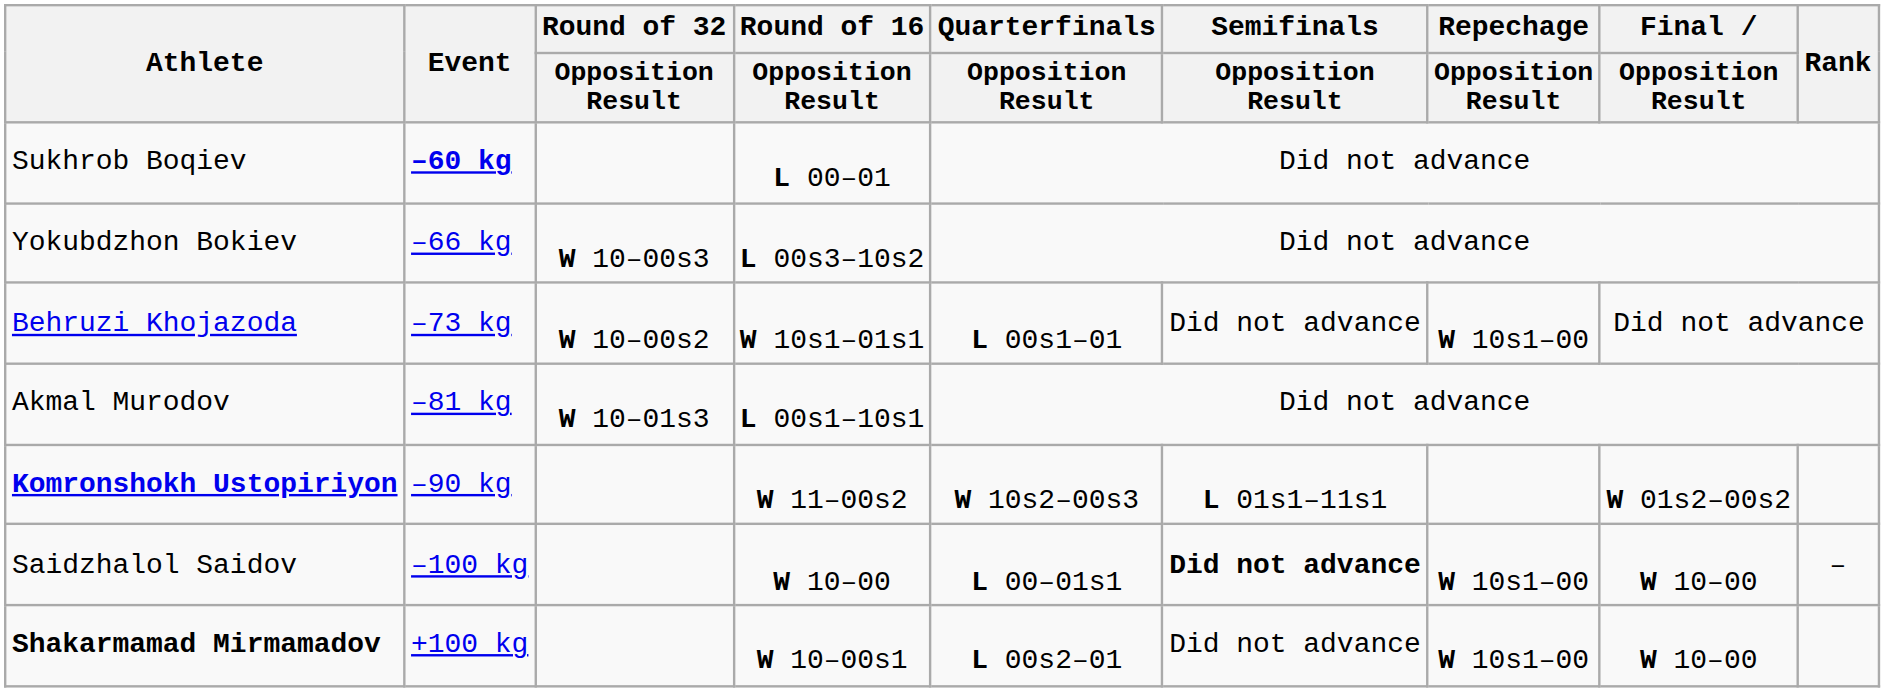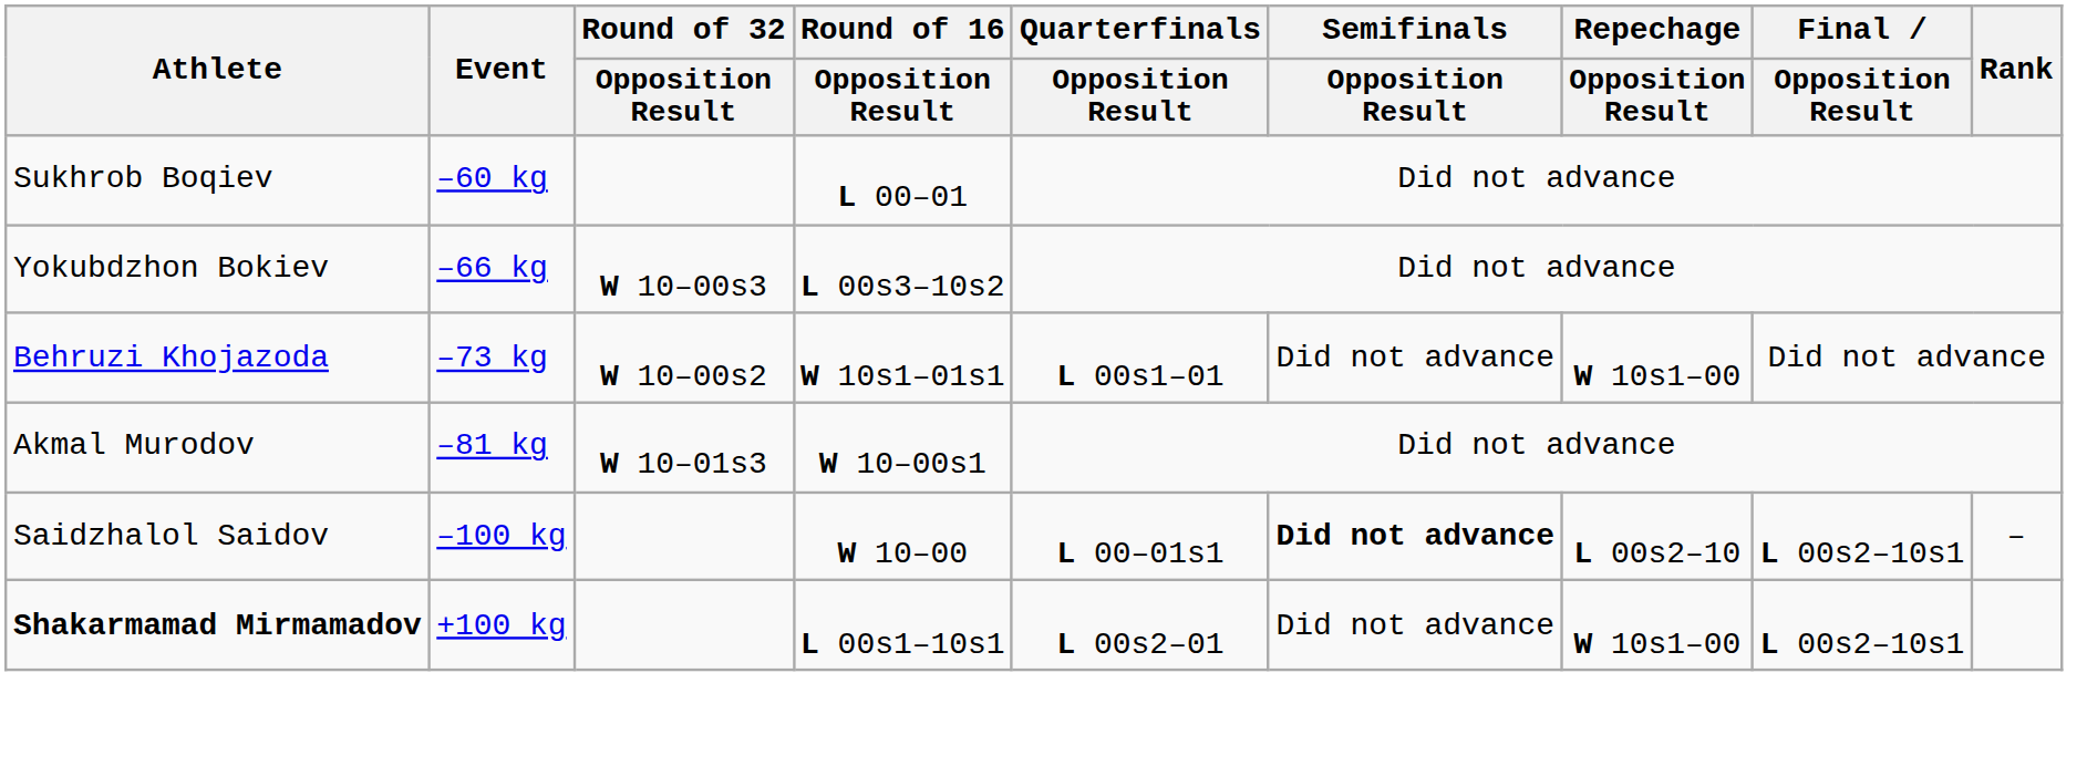 <table class=wikitable style=font-size:90%;text-align:center>
 <tr>
 <th rowspan="2">Athlete</th>
 <th rowspan="2">Event</th>
 <th>Round of 32</th>
 <th>Round of 16</th>
 <th>Quarterfinals</th>
 <th>Semifinals</th>
 <th>Repechage</th>
 <th>Final / </th>
 <th rowspan=2>Rank</th>
 </tr>
 <tr style="font-size:95%">
 <th>Opposition<br>Result</th>
 <th>Opposition<br>Result</th>
 <th>Opposition<br>Result</th>
 <th>Opposition<br>Result</th>
 <th>Opposition<br>Result</th>
 <th>Opposition<br>Result</th>
 </tr>
 <tr>
 <td align=left>Sukhrob Boqiev</td>
-<td align=left><strong><a href='#'>–60 kg</a></strong></td>
+<td align=left><a href='#'>–60 kg</a></td>
 <td></td>
 <td><br><strong>L</strong> 00–01</td>
 <td colspan=5>Did not advance</td>
 </tr>
 <tr>
 <td align=left>Yokubdzhon Bokiev</td>
 <td align=left><a href='#'>–66 kg</a></td>
 <td><br><strong>W</strong> 10–00s3</td>
 <td><br><strong>L</strong> 00s3–10s2</td>
 <td colspan=5>Did not advance</td>
 </tr>
 <tr>
 <td align=left><a href='#'>Behruzi Khojazoda</a></td>
 <td align=left><a href='#'>–73 kg</a></td>
 <td><br><strong>W</strong> 10–00s2</td>
 <td><br><strong>W</strong> 10s1–01s1</td>
 <td><br><strong>L</strong> 00s1–01</td>
 <td>Did not advance</td>
 <td><br><strong>W</strong> 10s1–00</td>
 <td colspan=2>Did not advance</td>
 </tr>
 <tr>
 <td align=left>Akmal Murodov</td>
 <td align=left><a href='#'>–81 kg</a></td>
 <td><br><strong>W</strong> 10–01s3</td>
-<td><br><strong>L</strong> 00s1–10s1</td>
+<td><br><strong>W</strong> 10–00s1</td>
 <td colspan=5>Did not advance</td>
-</tr>
-<tr>
-<td align=left><strong><a href='#'>Komronshokh Ustopiriyon</a></strong></td>
-<td align=left><a href='#'>–90 kg</a></td>
-<td></td>
-<td><br><strong>W</strong> 11–00s2</td>
-<td><br><strong>W</strong> 10s2–00s3</td>
-<td><br><strong>L</strong> 01s1–11s1</td>
-<td></td>
-<td><br><strong>W</strong> 01s2–00s2</td>
-<td></td>
 </tr>
 <tr>
 <td align=left>Saidzhalol Saidov</td>
 <td align=left><a href='#'>–100 kg</a></td>
 <td></td>
 <td><br><strong>W</strong> 10–00</td>
 <td><br><strong>L</strong> 00–01s1</td>
 <td><strong>Did not advance</strong></td>
-<td><br><strong>W</strong> 10s1–00</td>
-<td><br><strong>W</strong> 10–00</td>
+<td><br><strong>L</strong> 00s2–10</td>
+<td><br><strong>L</strong> 00s2–10s1</td>
 <td>–</td>
 </tr>
 <tr>
 <td align=left><strong>Shakarmamad Mirmamadov</strong></td>
 <td align=left><a href='#'>+100 kg</a></td>
 <td></td>
-<td><br><strong>W</strong> 10–00s1</td>
+<td><br><strong>L</strong> 00s1–10s1</td>
 <td><br><strong>L</strong> 00s2–01</td>
 <td>Did not advance</td>
 <td><br><strong>W</strong> 10s1–00</td>
-<td><br><strong>W</strong> 10–00</td>
+<td><br><strong>L</strong> 00s2–10s1</td>
 <td></td>
 </tr>
 </table>
